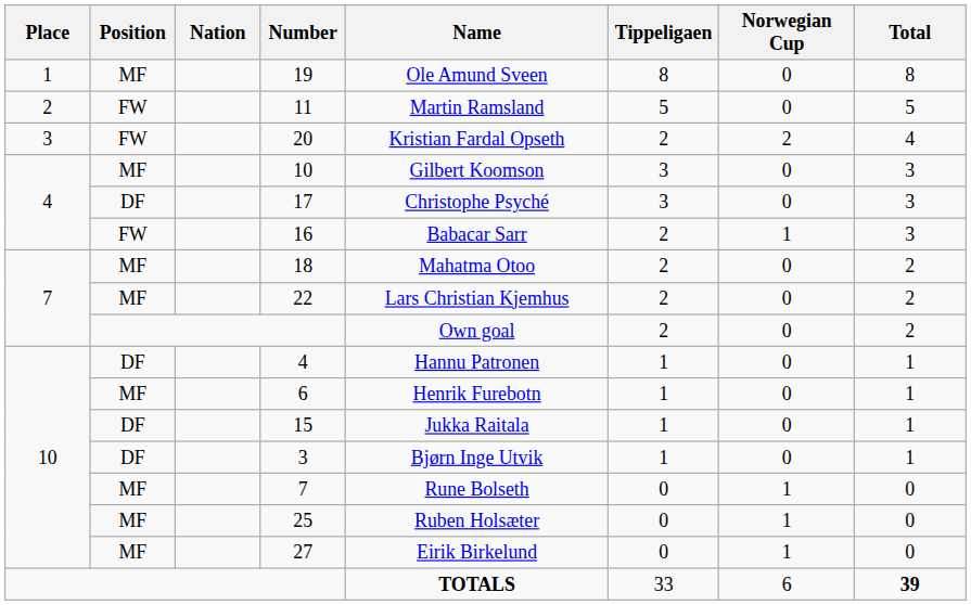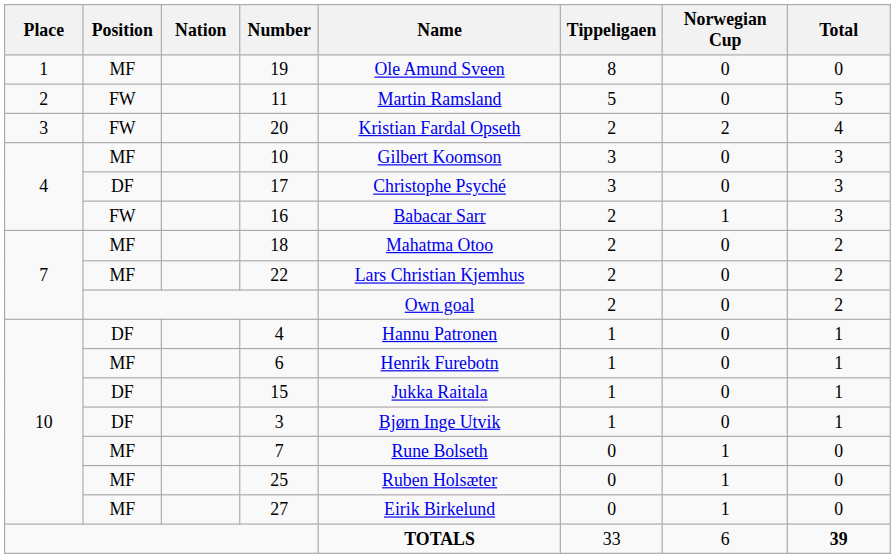 <table class="wikitable" style="font-size: 95%; text-align: center;">
 <tr>
 <th width=60>Place</th>
 <th width=60>Position</th>
 <th width=60>Nation</th>
 <th width=60>Number</th>
 <th width=200>Name</th>
 <th width=80>Tippeligaen</th>
 <th width=100>Norwegian Cup</th>
 <th width=80><strong>Total</strong></th>
 </tr>
 <tr>
 <td>1</td>
 <td>MF</td>
 <td></td>
 <td>19</td>
 <td><a href='#'>Ole Amund Sveen</a></td>
 <td>8</td>
 <td>0</td>
-<td>8</td>
+<td>0</td>
 </tr>
 <tr>
 <td>2</td>
 <td>FW</td>
 <td></td>
 <td>11</td>
 <td><a href='#'>Martin Ramsland</a></td>
 <td>5</td>
 <td>0</td>
 <td>5</td>
 </tr>
 <tr>
 <td>3</td>
 <td>FW</td>
 <td></td>
 <td>20</td>
 <td><a href='#'>Kristian Fardal Opseth</a></td>
 <td>2</td>
 <td>2</td>
 <td>4</td>
 </tr>
 <tr>
 <td rowspan="3">4</td>
 <td>MF</td>
 <td></td>
 <td>10</td>
 <td><a href='#'>Gilbert Koomson</a></td>
 <td>3</td>
 <td>0</td>
 <td>3</td>
 </tr>
 <tr>
 <td>DF</td>
 <td></td>
 <td>17</td>
 <td><a href='#'>Christophe Psyché</a></td>
 <td>3</td>
 <td>0</td>
 <td>3</td>
 </tr>
 <tr>
 <td>FW</td>
 <td></td>
 <td>16</td>
 <td><a href='#'>Babacar Sarr</a></td>
 <td>2</td>
 <td>1</td>
 <td>3</td>
 </tr>
 <tr>
 <td rowspan="3">7</td>
 <td>MF</td>
 <td></td>
 <td>18</td>
 <td><a href='#'>Mahatma Otoo</a></td>
 <td>2</td>
 <td>0</td>
 <td>2</td>
 </tr>
 <tr>
 <td>MF</td>
 <td></td>
 <td>22</td>
 <td><a href='#'>Lars Christian Kjemhus</a></td>
 <td>2</td>
 <td>0</td>
 <td>2</td>
 </tr>
 <tr>
 <td colspan="3"></td>
 <td><a href='#'>Own goal</a></td>
 <td>2</td>
 <td>0</td>
 <td>2</td>
 </tr>
 <tr>
 <td rowspan="7">10</td>
 <td>DF</td>
 <td></td>
 <td>4</td>
 <td><a href='#'>Hannu Patronen</a></td>
 <td>1</td>
 <td>0</td>
 <td>1</td>
 </tr>
 <tr>
 <td>MF</td>
 <td></td>
 <td>6</td>
 <td><a href='#'>Henrik Furebotn</a></td>
 <td>1</td>
 <td>0</td>
 <td>1</td>
 </tr>
 <tr>
 <td>DF</td>
 <td></td>
 <td>15</td>
 <td><a href='#'>Jukka Raitala</a></td>
 <td>1</td>
 <td>0</td>
 <td>1</td>
 </tr>
 <tr>
 <td>DF</td>
 <td></td>
 <td>3</td>
 <td><a href='#'>Bjørn Inge Utvik</a></td>
 <td>1</td>
 <td>0</td>
 <td>1</td>
 </tr>
 <tr>
 <td>MF</td>
 <td></td>
 <td>7</td>
 <td><a href='#'>Rune Bolseth</a></td>
 <td>0</td>
 <td>1</td>
 <td>0</td>
 </tr>
 <tr>
 <td>MF</td>
 <td></td>
 <td>25</td>
 <td><a href='#'>Ruben Holsæter</a></td>
 <td>0</td>
 <td>1</td>
 <td>0</td>
 </tr>
 <tr>
 <td>MF</td>
 <td></td>
 <td>27</td>
 <td><a href='#'>Eirik Birkelund</a></td>
 <td>0</td>
 <td>1</td>
 <td>0</td>
 </tr>
 <tr>
 <td colspan="4"></td>
 <td><strong>TOTALS</strong></td>
 <td>33</td>
 <td>6</td>
 <td><strong>39</strong></td>
 </tr>
 </table>
